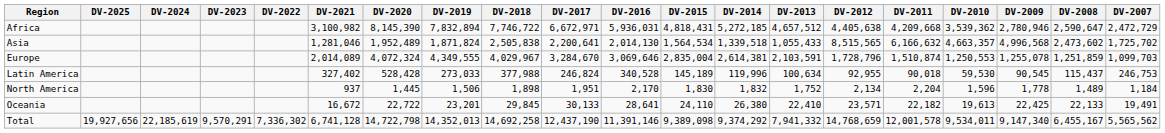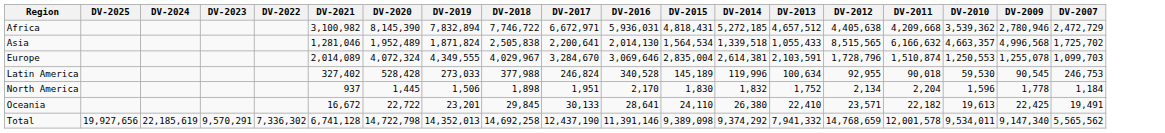 <table class="wikitable sortable nowrap" style="font-size:85%; text-align:right; line-height:1.2">
 <tr>
 <th>Region</th>
 <th>DV-2025</th>
 <th>DV-2024</th>
 <th>DV-2023</th>
 <th>DV-2022</th>
 <th>DV-2021</th>
 <th>DV-2020</th>
 <th>DV-2019</th>
 <th>DV-2018</th>
 <th>DV-2017</th>
 <th>DV-2016</th>
 <th>DV-2015</th>
 <th>DV-2014</th>
 <th>DV-2013</th>
 <th>DV-2012</th>
 <th>DV-2011</th>
 <th>DV-2010</th>
 <th>DV-2009</th>
-<th>DV-2008</th>
 <th>DV-2007</th>
 </tr>
 <tr>
 <td align=left>Africa</td>
 <td></td>
 <td></td>
 <td></td>
 <td></td>
 <td>3,100,982</td>
 <td>8,145,390</td>
 <td>7,832,894</td>
 <td>7,746,722</td>
 <td>6,672,971</td>
 <td>5,936,031</td>
 <td>4,818,431</td>
 <td>5,272,185</td>
 <td>4,657,512</td>
 <td>4,405,638</td>
 <td>4,209,668</td>
 <td>3,539,362</td>
 <td>2,780,946</td>
-<td>2,590,647</td>
 <td>2,472,729</td>
 </tr>
 <tr>
 <td align=left>Asia</td>
 <td></td>
 <td></td>
 <td></td>
 <td></td>
 <td>1,281,046</td>
 <td>1,952,489</td>
 <td>1,871,824</td>
 <td>2,505,838</td>
 <td>2,200,641</td>
 <td>2,014,130</td>
 <td>1,564,534</td>
 <td>1,339,518</td>
 <td>1,055,433</td>
 <td>8,515,565</td>
 <td>6,166,632</td>
 <td>4,663,357</td>
 <td>4,996,568</td>
-<td>2,473,602</td>
 <td>1,725,702</td>
 </tr>
 <tr>
 <td align=left>Europe</td>
 <td></td>
 <td></td>
 <td></td>
 <td></td>
 <td>2,014,089</td>
 <td>4,072,324</td>
 <td>4,349,555</td>
 <td>4,029,967</td>
 <td>3,284,670</td>
 <td>3,069,646</td>
 <td>2,835,004</td>
 <td>2,614,381</td>
 <td>2,103,591</td>
 <td>1,728,796</td>
 <td>1,510,874</td>
 <td>1,250,553</td>
 <td>1,255,078</td>
-<td>1,251,859</td>
 <td>1,099,703</td>
 </tr>
 <tr>
 <td align=left>Latin America</td>
 <td></td>
 <td></td>
 <td></td>
 <td></td>
 <td>327,402</td>
 <td>528,428</td>
 <td>273,033</td>
 <td>377,988</td>
 <td>246,824</td>
 <td>340,528</td>
 <td>145,189</td>
 <td>119,996</td>
 <td>100,634</td>
 <td>92,955</td>
 <td>90,018</td>
 <td>59,530</td>
 <td>90,545</td>
-<td>115,437</td>
 <td>246,753</td>
 </tr>
 <tr>
 <td align=left>North America</td>
 <td></td>
 <td></td>
 <td></td>
 <td></td>
 <td>937</td>
 <td>1,445</td>
 <td>1,506</td>
 <td>1,898</td>
 <td>1,951</td>
 <td>2,170</td>
 <td>1,830</td>
 <td>1,832</td>
 <td>1,752</td>
 <td>2,134</td>
 <td>2,204</td>
 <td>1,596</td>
 <td>1,778</td>
-<td>1,489</td>
 <td>1,184</td>
 </tr>
 <tr>
 <td align=left>Oceania</td>
 <td></td>
 <td></td>
 <td></td>
 <td></td>
 <td>16,672</td>
 <td>22,722</td>
 <td>23,201</td>
 <td>29,845</td>
 <td>30,133</td>
 <td>28,641</td>
 <td>24,110</td>
 <td>26,380</td>
 <td>22,410</td>
 <td>23,571</td>
 <td>22,182</td>
 <td>19,613</td>
 <td>22,425</td>
-<td>22,133</td>
 <td>19,491</td>
 </tr>
 <tr>
 <td align=left>Total</td>
 <td>19,927,656</td>
 <td>22,185,619</td>
 <td>9,570,291</td>
 <td>7,336,302</td>
 <td>6,741,128</td>
 <td>14,722,798</td>
 <td>14,352,013</td>
 <td>14,692,258</td>
 <td>12,437,190</td>
 <td>11,391,146</td>
 <td>9,389,098</td>
 <td>9,374,292</td>
 <td>7,941,332</td>
 <td>14,768,659</td>
 <td>12,001,578</td>
 <td>9,534,011</td>
 <td>9,147,340</td>
-<td>6,455,167</td>
 <td>5,565,562</td>
 </tr>
 </table>
